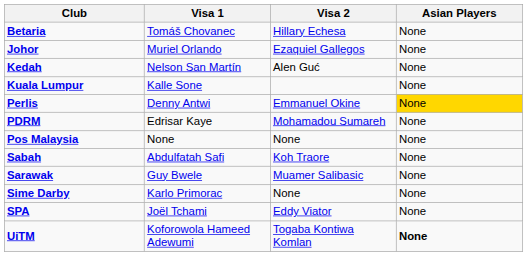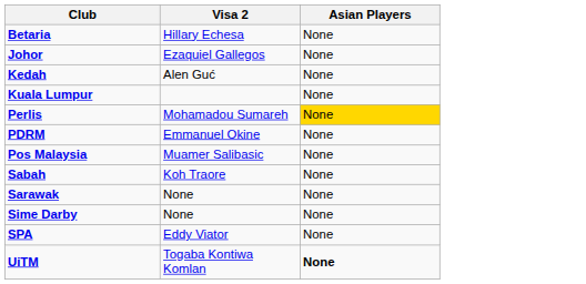 <table class="wikitable">
 <tr>
 <th style="width:190px;">Club</th>
-<th style="width:170px;">Visa 1</th>
 <th style="width:170px;">Visa 2</th>
 <th style="width:170px;">Asian Players</th>
 </tr>
 <tr style="vertical-align:top;">
 <td><strong><a href='#'>Betaria</a></strong></td>
-<td> <a href='#'>Tomáš Chovanec</a></td>
 <td> <a href='#'>Hillary Echesa</a></td>
 <td>None</td>
 </tr>
 <tr style="vertical-align:top;">
 <td><strong><a href='#'>Johor</a></strong></td>
-<td> <a href='#'>Muriel Orlando</a></td>
 <td> <a href='#'>Ezaquiel Gallegos</a></td>
 <td>None</td>
 </tr>
 <tr style="vertical-align:top;">
 <td><strong><a href='#'>Kedah</a></strong></td>
-<td> <a href='#'>Nelson San Martín</a></td>
 <td> Alen Guć</td>
 <td>None</td>
 </tr>
 <tr style="vertical-align:top;">
 <td><strong><a href='#'>Kuala Lumpur</a></strong></td>
-<td> <a href='#'>Kalle Sone</a></td>
 <td></td>
 <td>None</td>
 </tr>
 <tr style="vertical-align:top;">
 <td><strong><a href='#'>Perlis</a></strong></td>
-<td> <a href='#'>Denny Antwi</a></td>
-<td> <a href='#'>Emmanuel Okine</a></td>
+<td> <a href='#'>Mohamadou Sumareh</a></td>
 <td style="background: gold;">None</td>
 </tr>
 <tr style="vertical-align:top;">
 <td><strong><a href='#'>PDRM</a></strong></td>
-<td> Edrisar Kaye</td>
-<td> <a href='#'>Mohamadou Sumareh</a></td>
+<td> <a href='#'>Emmanuel Okine</a></td>
 <td>None</td>
 </tr>
 <tr style="vertical-align:top;">
 <td><strong><a href='#'>Pos Malaysia</a></strong></td>
-<td>None</td>
-<td>None</td>
+<td> <a href='#'>Muamer Salibasic</a></td>
 <td>None</td>
 </tr>
 <tr style="vertical-align:top;">
 <td><strong><a href='#'>Sabah</a></strong></td>
-<td> <a href='#'>Abdulfatah Safi</a></td>
 <td> <a href='#'>Koh Traore</a></td>
 <td>None</td>
 </tr>
 <tr style="vertical-align:top;">
 <td><strong><a href='#'>Sarawak</a></strong></td>
-<td> <a href='#'>Guy Bwele</a></td>
-<td> <a href='#'>Muamer Salibasic</a></td>
+<td>None</td>
 <td>None</td>
 </tr>
 <tr style="vertical-align:top;">
 <td><strong><a href='#'>Sime Darby</a></strong></td>
-<td> <a href='#'>Karlo Primorac</a></td>
 <td>None</td>
 <td>None</td>
 </tr>
 <tr style="vertical-align:top;">
 <td><strong><a href='#'>SPA</a></strong></td>
-<td> <a href='#'>Joël Tchami</a></td>
 <td> <a href='#'>Eddy Viator</a></td>
 <td>None</td>
 </tr>
 <tr>
 <td><strong><a href='#'>UiTM</a></strong></td>
-<td> <a href='#'>Koforowola Hameed Adewumi</a></td>
 <td> <a href='#'>Togaba Kontiwa Komlan</a></td>
 <td><strong>None</strong></td>
 </tr>
 </table>
